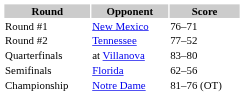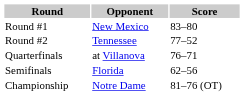 <table style="border:'10' 'solid' 'gray' " width="350" align="left">
 <tr>
 <th bgcolor="#cccccc">Round</th>
 <th bgcolor="#cccccc">Opponent</th>
 <th bgcolor="#cccccc">Score</th>
 </tr>
 <tr>
 <td>Round #1</td>
 <td><a href='#'>New Mexico</a></td>
-<td>76–71</td>
+<td>83–80</td>
 </tr>
 <tr>
 <td>Round #2</td>
 <td><a href='#'>Tennessee</a></td>
 <td>77–52</td>
 </tr>
 <tr>
 <td>Quarterfinals</td>
 <td>at <a href='#'>Villanova</a></td>
-<td>83–80</td>
+<td>76–71</td>
 </tr>
 <tr>
 <td>Semifinals</td>
 <td><a href='#'>Florida</a></td>
 <td>62–56</td>
 </tr>
 <tr>
 <td>Championship</td>
 <td><a href='#'>Notre Dame</a></td>
 <td>81–76 (OT)</td>
 </tr>
 </table>
